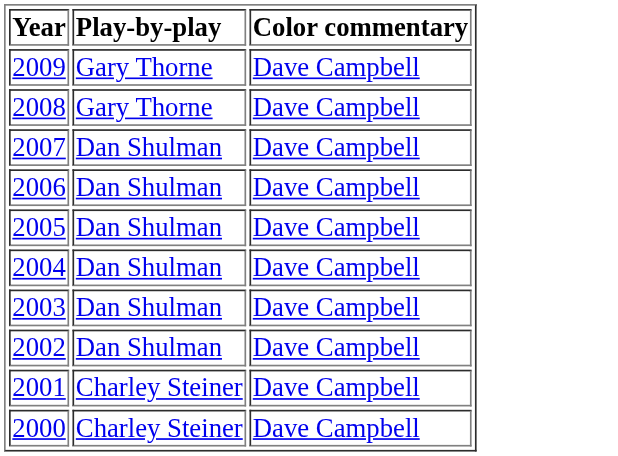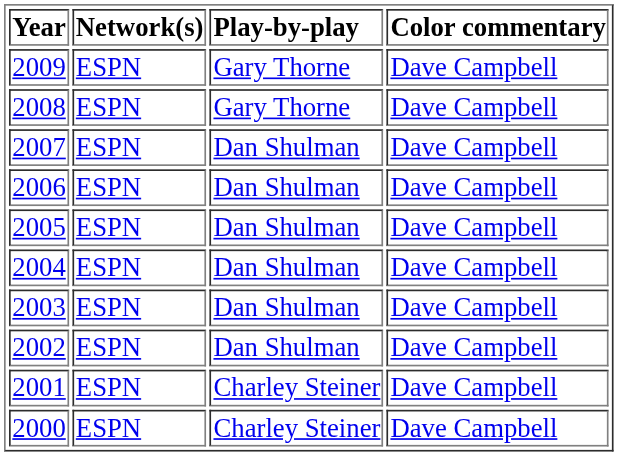 <table border="1" cellpadding="1">
 <tr>
 <td><strong>Year</strong></td>
+<td><strong>Network(s)</strong></td>
 <td><strong>Play-by-play</strong></td>
 <td><strong>Color commentary</strong></td>
 </tr>
 <tr>
 <td><a href='#'>2009</a></td>
+<td><a href='#'>ESPN</a></td>
 <td><a href='#'>Gary Thorne</a></td>
 <td><a href='#'>Dave Campbell</a></td>
 </tr>
 <tr>
 <td><a href='#'>2008</a></td>
+<td><a href='#'>ESPN</a></td>
 <td><a href='#'>Gary Thorne</a></td>
 <td><a href='#'>Dave Campbell</a></td>
 </tr>
 <tr>
 <td><a href='#'>2007</a></td>
+<td><a href='#'>ESPN</a></td>
 <td><a href='#'>Dan Shulman</a></td>
 <td><a href='#'>Dave Campbell</a></td>
 </tr>
 <tr>
 <td><a href='#'>2006</a></td>
+<td><a href='#'>ESPN</a></td>
 <td><a href='#'>Dan Shulman</a></td>
 <td><a href='#'>Dave Campbell</a></td>
 </tr>
 <tr>
 <td><a href='#'>2005</a></td>
+<td><a href='#'>ESPN</a></td>
 <td><a href='#'>Dan Shulman</a></td>
 <td><a href='#'>Dave Campbell</a></td>
 </tr>
 <tr>
 <td><a href='#'>2004</a></td>
+<td><a href='#'>ESPN</a></td>
 <td><a href='#'>Dan Shulman</a></td>
 <td><a href='#'>Dave Campbell</a></td>
 </tr>
 <tr>
 <td><a href='#'>2003</a></td>
+<td><a href='#'>ESPN</a></td>
 <td><a href='#'>Dan Shulman</a></td>
 <td><a href='#'>Dave Campbell</a></td>
 </tr>
 <tr>
 <td><a href='#'>2002</a></td>
+<td><a href='#'>ESPN</a></td>
 <td><a href='#'>Dan Shulman</a></td>
 <td><a href='#'>Dave Campbell</a></td>
 </tr>
 <tr>
 <td><a href='#'>2001</a></td>
+<td><a href='#'>ESPN</a></td>
 <td><a href='#'>Charley Steiner</a></td>
 <td><a href='#'>Dave Campbell</a></td>
 </tr>
 <tr>
 <td><a href='#'>2000</a></td>
+<td><a href='#'>ESPN</a></td>
 <td><a href='#'>Charley Steiner</a></td>
 <td><a href='#'>Dave Campbell</a></td>
 </tr>
 </table>
